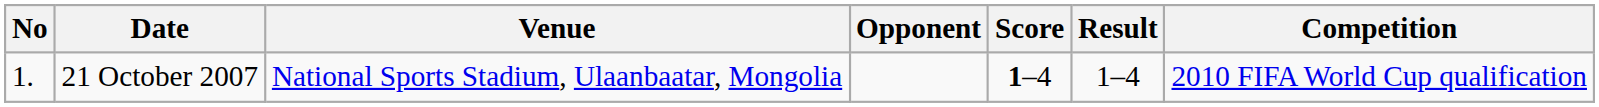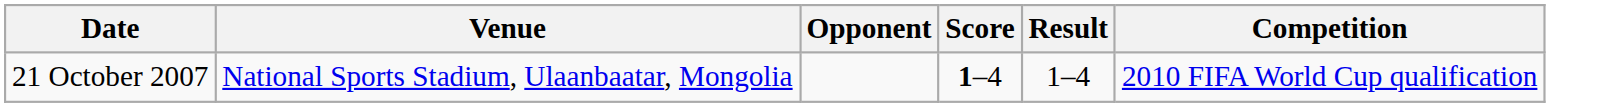 <table class="wikitable" style="font-size:85%;">
 <tr>
-<th>No</th>
 <th>Date</th>
 <th>Venue</th>
 <th>Opponent</th>
 <th>Score</th>
 <th>Result</th>
 <th>Competition</th>
 </tr>
 <tr>
-<td>1.</td>
 <td>21 October 2007</td>
 <td><a href='#'>National Sports Stadium</a>, <a href='#'>Ulaanbaatar</a>, <a href='#'>Mongolia</a></td>
 <td></td>
 <td align=center><strong>1</strong>–4</td>
 <td align=center>1–4</td>
 <td><a href='#'>2010 FIFA World Cup qualification</a></td>
 </tr>
 </table>
